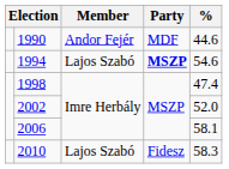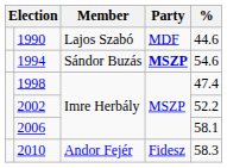 <table class=wikitable>
 <tr>
 <th colspan=2>Election</th>
 <th>Member</th>
 <th>Party</th>
 <th>%</th>
 </tr>
 <tr>
 <td bgcolor=></td>
 <td><a href='#'>1990</a></td>
-<td><a href='#'>Andor Fejér</a></td>
+<td>Lajos Szabó</td>
 <td><a href='#'>MDF</a></td>
 <td align=right>44.6</td>
 </tr>
 <tr>
 <td bgcolor=></td>
 <td><a href='#'>1994</a></td>
-<td>Lajos Szabó</td>
+<td>Sándor Buzás</td>
 <td><strong><a href='#'>MSZP</a></strong></td>
 <td align=right>54.6</td>
 </tr>
 <tr>
 <td rowspan=3 bgcolor=></td>
 <td><a href='#'>1998</a></td>
 <td rowspan=3>Imre Herbály</td>
 <td rowspan=3><a href='#'>MSZP</a></td>
 <td align=right>47.4</td>
 </tr>
 <tr>
 <td><a href='#'>2002</a></td>
-<td align=right>52.0</td>
+<td align=right>52.2</td>
 </tr>
 <tr>
 <td><a href='#'>2006</a></td>
 <td align=right>58.1</td>
 </tr>
 <tr>
 <td bgcolor=></td>
 <td><a href='#'>2010</a></td>
-<td>Lajos Szabó</td>
+<td><a href='#'>Andor Fejér</a></td>
 <td><a href='#'>Fidesz</a></td>
 <td align=right>58.3</td>
 </tr>
 </table>
